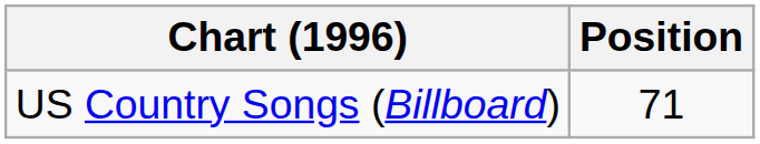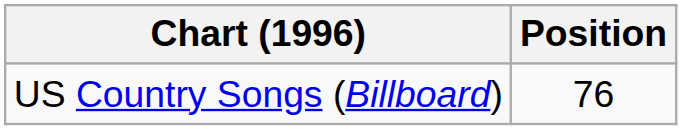 <table class="wikitable sortable">
 <tr>
 <th scope="col">Chart (1996)</th>
 <th scope="col">Position</th>
 </tr>
 <tr>
 <td>US <a href='#'>Country Songs</a> (<em><a href='#'>Billboard</a></em>)</td>
-<td align="center">71</td>
+<td align="center">76</td>
 </tr>
 </table>
